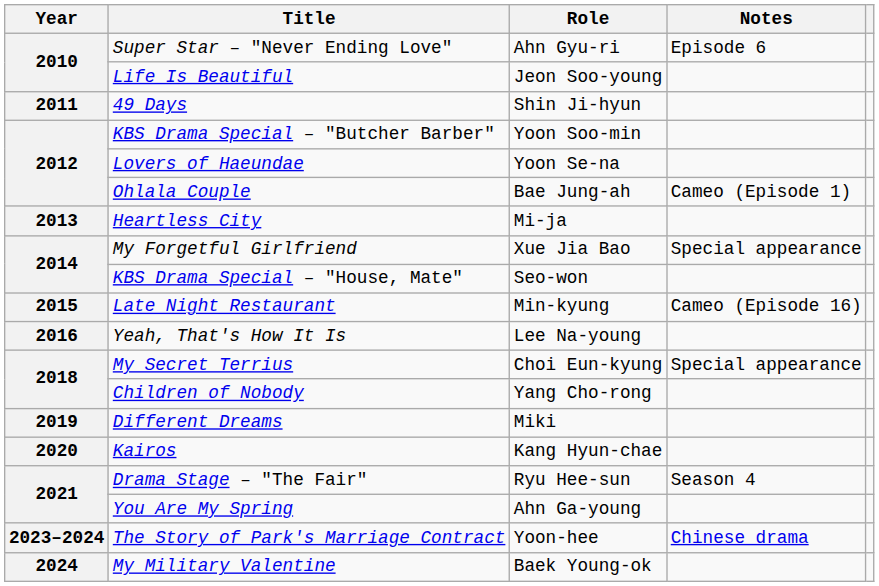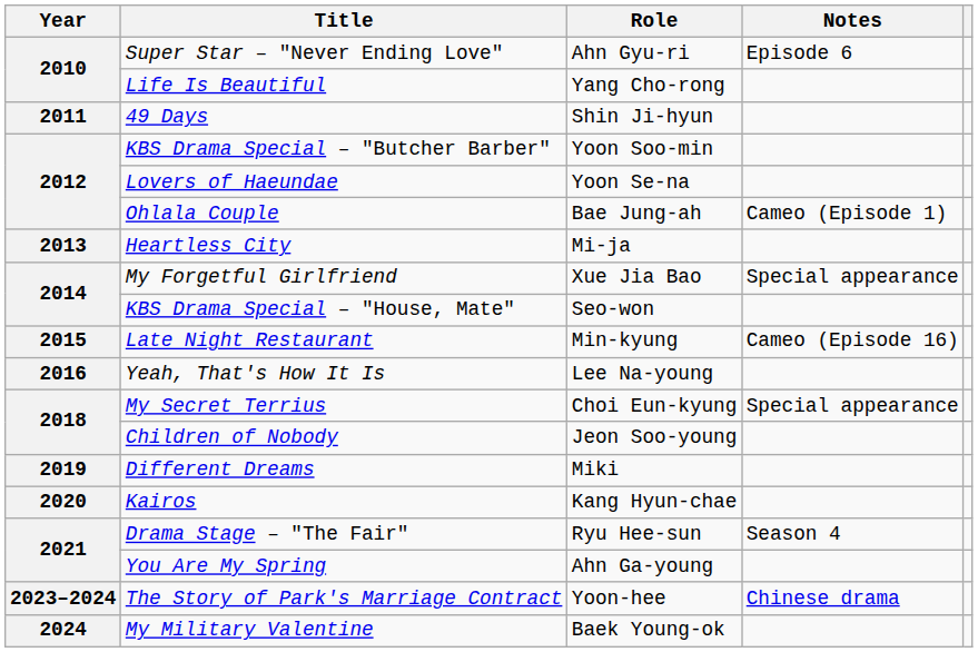 <table class="wikitable plainrowheaders sortable">
 <tr>
 <th scope="col">Year</th>
 <th scope="col">Title</th>
 <th scope="col">Role</th>
 <th scope="col">Notes</th>
 <th scope="col" class="unsortable"></th>
 </tr>
 <tr>
 <th scope="row" rowspan="2">2010</th>
 <td><em>Super Star</em> – "Never Ending Love"</td>
 <td>Ahn Gyu-ri</td>
 <td>Episode 6</td>
 <td style="text-align:center"></td>
 </tr>
 <tr>
 <td><em><a href='#'>Life Is Beautiful</a></em></td>
-<td>Jeon Soo-young</td>
+<td>Yang Cho-rong</td>
 <td></td>
 <td style="text-align:center"></td>
 </tr>
 <tr>
 <th scope="row">2011</th>
 <td><em><a href='#'>49 Days</a></em></td>
 <td>Shin Ji-hyun</td>
 <td></td>
 <td style="text-align:center"></td>
 </tr>
 <tr>
 <th scope="row"  rowspan="3">2012</th>
 <td><em><a href='#'>KBS Drama Special</a></em> – "Butcher Barber"</td>
 <td>Yoon Soo-min</td>
 <td></td>
 <td style="text-align:center"></td>
 </tr>
 <tr>
 <td><em><a href='#'>Lovers of Haeundae</a></em></td>
 <td>Yoon Se-na</td>
 <td></td>
 <td style="text-align:center"></td>
 </tr>
 <tr>
 <td><em><a href='#'>Ohlala Couple</a></em></td>
 <td>Bae Jung-ah</td>
 <td>Cameo (Episode 1)</td>
 <td style="text-align:center"></td>
 </tr>
 <tr>
 <th scope="row">2013</th>
 <td><em><a href='#'>Heartless City</a></em></td>
 <td>Mi-ja</td>
 <td></td>
 <td style="text-align:center"></td>
 </tr>
 <tr>
 <th scope="row" rowspan="2">2014</th>
 <td><em>My Forgetful Girlfriend</em></td>
 <td>Xue Jia Bao</td>
 <td>Special appearance</td>
 <td style="text-align:center"></td>
 </tr>
 <tr>
 <td><em><a href='#'>KBS Drama Special</a></em> – "House, Mate"</td>
 <td>Seo-won</td>
 <td></td>
 <td style="text-align:center"></td>
 </tr>
 <tr>
 <th scope="row">2015</th>
 <td><em><a href='#'>Late Night Restaurant</a></em></td>
 <td>Min-kyung</td>
 <td>Cameo (Episode 16)</td>
 <td style="text-align:center"></td>
 </tr>
 <tr>
 <th scope="row">2016</th>
 <td><em>Yeah, That's How It Is</em></td>
 <td>Lee Na-young</td>
 <td></td>
 <td style="text-align:center"></td>
 </tr>
 <tr>
 <th scope="row" rowspan="2">2018</th>
 <td><em><a href='#'>My Secret Terrius</a></em></td>
 <td>Choi Eun-kyung</td>
 <td>Special appearance</td>
 <td style="text-align:center"></td>
 </tr>
 <tr>
 <td><em><a href='#'>Children of Nobody</a></em></td>
-<td>Yang Cho-rong</td>
+<td>Jeon Soo-young</td>
 <td></td>
 <td style="text-align:center"></td>
 </tr>
 <tr>
 <th scope="row">2019</th>
 <td><em><a href='#'>Different Dreams</a></em></td>
 <td>Miki</td>
 <td></td>
 <td style="text-align:center"></td>
 </tr>
 <tr>
 <th scope="row">2020</th>
 <td><em><a href='#'>Kairos</a></em></td>
 <td>Kang Hyun-chae</td>
 <td></td>
 <td style="text-align:center"></td>
 </tr>
 <tr>
 <th scope="row"  rowspan="2">2021</th>
 <td><em><a href='#'>Drama Stage</a></em> – "The Fair"</td>
 <td>Ryu Hee-sun</td>
 <td>Season 4</td>
 <td style="text-align:center"></td>
 </tr>
 <tr>
 <td><em><a href='#'>You Are My Spring</a></em></td>
 <td>Ahn Ga-young</td>
 <td></td>
 <td style="text-align:center"></td>
 </tr>
 <tr>
 <th scope="row">2023–2024</th>
 <td><em><a href='#'>The Story of Park's Marriage Contract</a></em></td>
 <td>Yoon-hee</td>
 <td><a href='#'>Chinese drama</a></td>
 <td style="text-align:center"></td>
 </tr>
 <tr>
 <th scope="row">2024</th>
 <td><em><a href='#'>My Military Valentine</a></em></td>
 <td>Baek Young-ok</td>
 <td></td>
 <td style="text-align:center"></td>
 </tr>
 </table>
